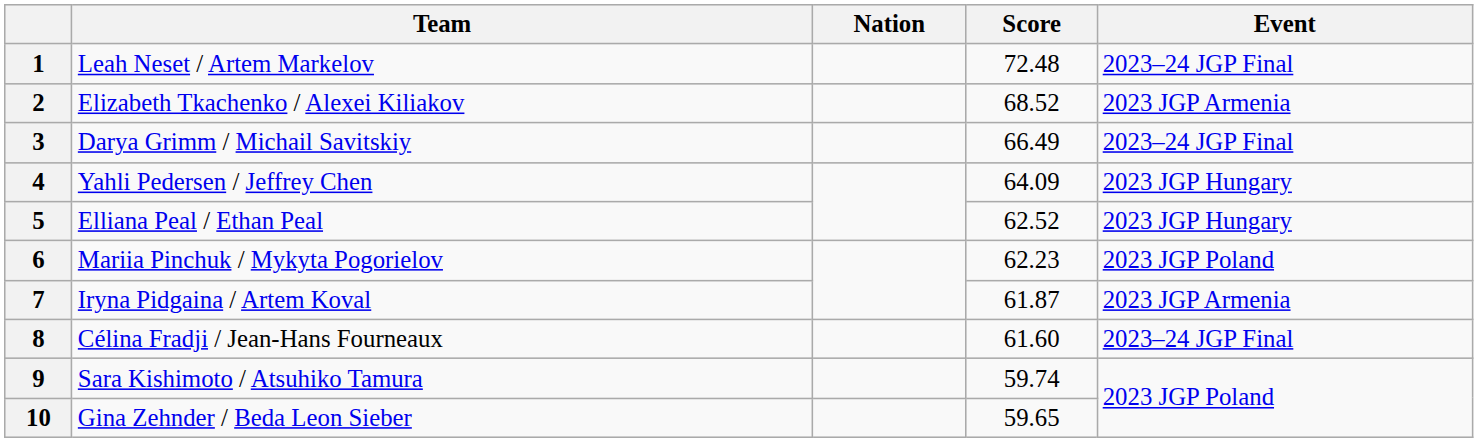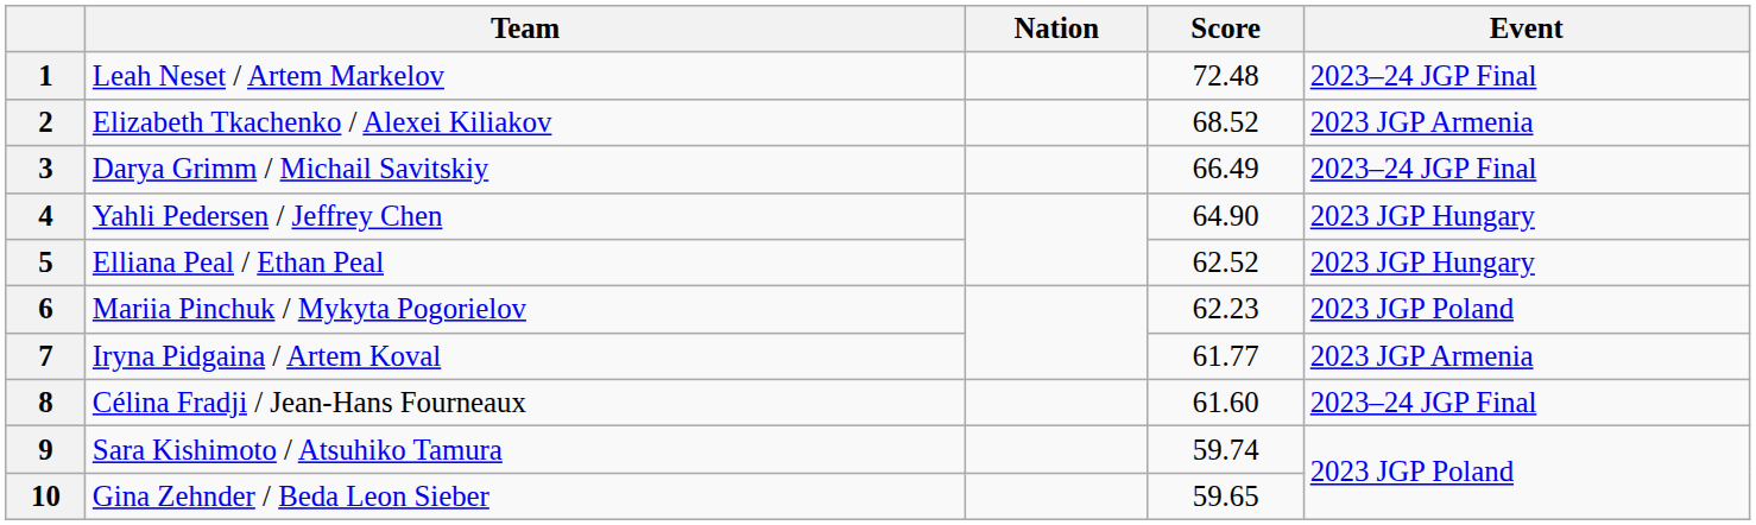 <table class="wikitable sortable" style="text-align:left; width:75%">
 <tr>
 <th scope="col"></th>
 <th scope="col">Team</th>
 <th scope="col">Nation</th>
 <th scope="col">Score</th>
 <th scope="col">Event</th>
 </tr>
 <tr>
 <th scope="row">1</th>
 <td><a href='#'>Leah Neset</a> / <a href='#'>Artem Markelov</a></td>
 <td></td>
 <td style="text-align:center;">72.48</td>
 <td><a href='#'>2023–24 JGP Final</a></td>
 </tr>
 <tr>
 <th scope="row">2</th>
 <td><a href='#'>Elizabeth Tkachenko</a> / <a href='#'>Alexei Kiliakov</a></td>
 <td></td>
 <td style="text-align:center;">68.52</td>
 <td><a href='#'>2023 JGP Armenia</a></td>
 </tr>
 <tr>
 <th scope="row">3</th>
 <td><a href='#'>Darya Grimm</a> / <a href='#'>Michail Savitskiy</a></td>
 <td></td>
 <td style="text-align:center;">66.49</td>
 <td><a href='#'>2023–24 JGP Final</a></td>
 </tr>
 <tr>
 <th scope="row">4</th>
 <td><a href='#'>Yahli Pedersen</a> / <a href='#'>Jeffrey Chen</a></td>
 <td rowspan="2"></td>
-<td style="text-align:center;">64.09</td>
+<td style="text-align:center;">64.90</td>
 <td><a href='#'>2023 JGP Hungary</a></td>
 </tr>
 <tr>
 <th scope="row">5</th>
 <td><a href='#'>Elliana Peal</a> / <a href='#'>Ethan Peal</a></td>
 <td style="text-align:center;">62.52</td>
 <td><a href='#'>2023 JGP Hungary</a></td>
 </tr>
 <tr>
 <th scope="row">6</th>
 <td><a href='#'>Mariia Pinchuk</a> / <a href='#'>Mykyta Pogorielov</a></td>
 <td rowspan="2"></td>
 <td style="text-align:center;">62.23</td>
 <td><a href='#'>2023 JGP Poland</a></td>
 </tr>
 <tr>
 <th scope="row">7</th>
 <td><a href='#'>Iryna Pidgaina</a> / <a href='#'>Artem Koval</a></td>
-<td style="text-align:center;">61.87</td>
+<td style="text-align:center;">61.77</td>
 <td><a href='#'>2023 JGP Armenia</a></td>
 </tr>
 <tr>
 <th scope="row">8</th>
 <td><a href='#'>Célina Fradji</a> / Jean-Hans Fourneaux</td>
 <td></td>
 <td style="text-align:center;">61.60</td>
 <td><a href='#'>2023–24 JGP Final</a></td>
 </tr>
 <tr>
 <th scope="row">9</th>
 <td><a href='#'>Sara Kishimoto</a> / <a href='#'>Atsuhiko Tamura</a></td>
 <td></td>
 <td style="text-align:center;">59.74</td>
 <td rowspan="2"><a href='#'>2023 JGP Poland</a></td>
 </tr>
 <tr>
 <th scope="row">10</th>
 <td><a href='#'>Gina Zehnder</a> / <a href='#'>Beda Leon Sieber</a></td>
 <td></td>
 <td style="text-align:center;">59.65</td>
 </tr>
 </table>
